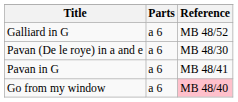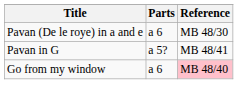 <table class = "wikitable sortable">
 <tr>
 </tr>
 <tr>
 <th scope="col">Title</th>
 <th scope="col">Parts</th>
 <th scope="col">Reference</th>
 </tr>
 <tr>
-<td>Galliard in G</td>
-<td>a 6</td>
-<td>MB 48/52</td>
-</tr>
-<tr>
 <td>Pavan (De le roye) in a and e</td>
 <td>a 6</td>
 <td>MB 48/30</td>
 </tr>
 <tr>
 <td>Pavan in G</td>
-<td>a 6</td>
+<td>a 5?</td>
 <td>MB 48/41</td>
 </tr>
 <tr>
 <td>Go from my window</td>
 <td>a 6</td>
 <td style="background: pink;">MB 48/40</td>
 </tr>
 </table>
